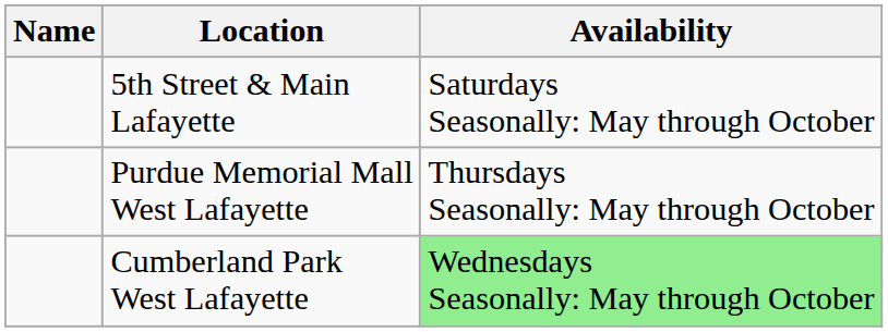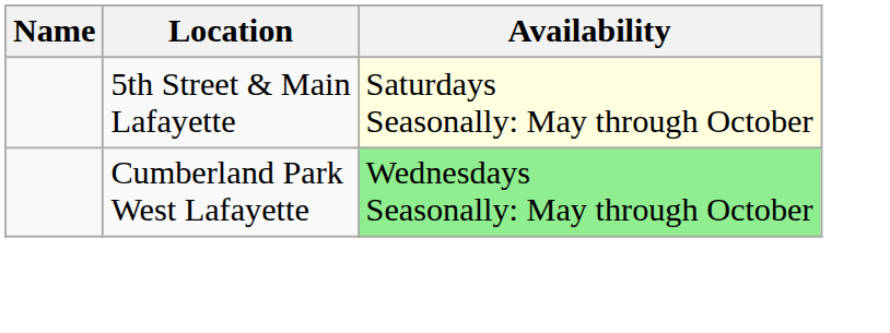 <table class="wikitable">
 <tr>
 <th>Name</th>
 <th>Location</th>
 <th>Availability</th>
 </tr>
 <tr>
 <td></td>
 <td>5th Street & Main<br>Lafayette</td>
-<td>Saturdays<br>Seasonally: May through October</td>
-</tr>
-<tr>
-<td></td>
-<td>Purdue Memorial Mall<br>West Lafayette</td>
-<td>Thursdays<br>Seasonally: May through October</td>
+<td style="background: lightyellow;">Saturdays<br>Seasonally: May through October</td>
 </tr>
 <tr>
 <td></td>
 <td>Cumberland Park<br>West Lafayette</td>
 <td style="background: lightgreen;">Wednesdays<br>Seasonally: May through October</td>
 </tr>
 </table>
